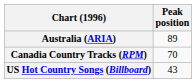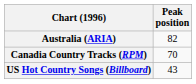 <table class="wikitable sortable plainrowheaders">
 <tr>
 <th scope="col">Chart (1996)</th>
 <th scope="col">Peak<br>position</th>
 </tr>
 <tr>
 <th scope="row">Australia (<a href='#'>ARIA</a>)</th>
-<td style="text-align:center;">89</td>
+<td style="text-align:center;">82</td>
 </tr>
 <tr>
 <th scope="row">Canadia Country Tracks (<em><a href='#'>RPM</a></em>)</th>
 <td style="text-align:center;">70</td>
 </tr>
 <tr>
 <th scope="row">US <a href='#'>Hot Country Songs</a> (<em><a href='#'>Billboard</a></em>)</th>
 <td style="text-align:center;">43</td>
 </tr>
 </table>
